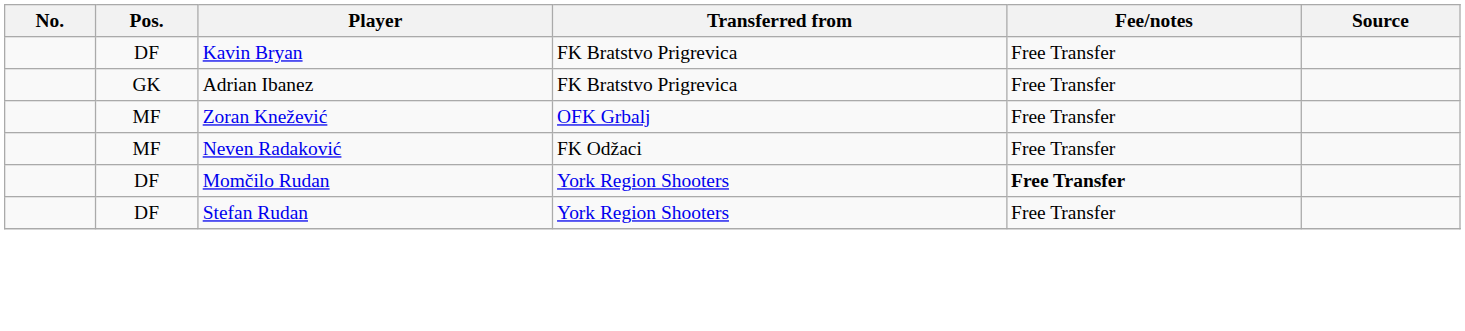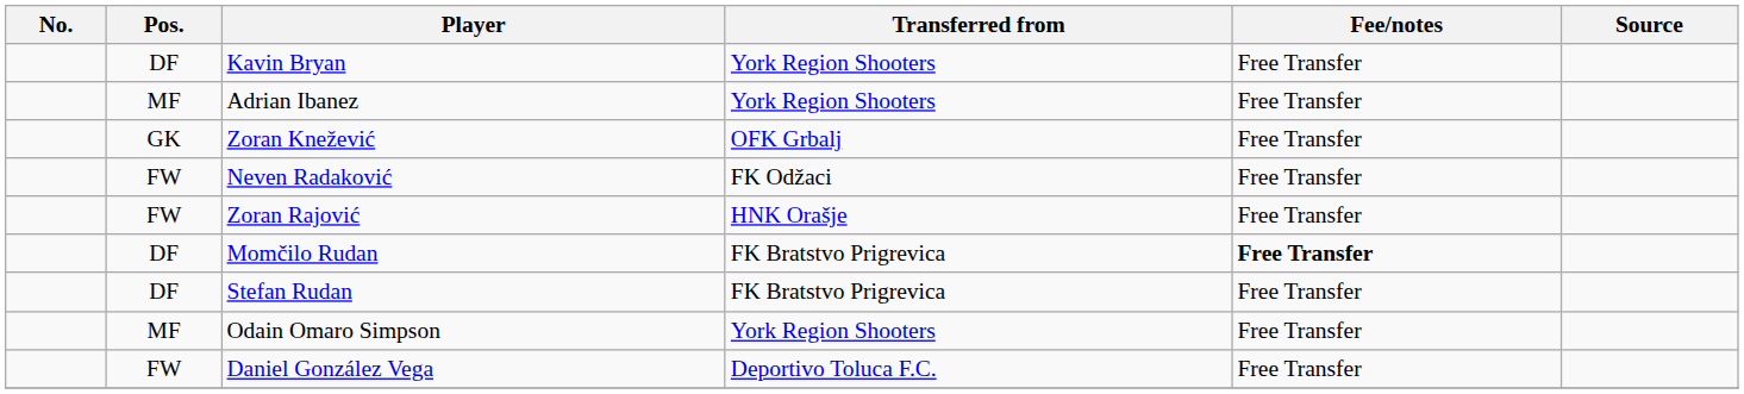 <table class="wikitable sortable" style="width:90%; text-align:center; font-size:95%; text-align:left;">
 <tr>
 <th><strong>No.</strong></th>
 <th><strong>Pos.</strong></th>
 <th><strong>Player</strong></th>
 <th><strong>Transferred from</strong></th>
 <th><strong>Fee/notes</strong></th>
 <th><strong>Source</strong></th>
 </tr>
 <tr>
 <td align=center></td>
 <td align=center>DF</td>
 <td> <a href='#'>Kavin Bryan</a></td>
-<td> FK Bratstvo Prigrevica</td>
+<td> <a href='#'>York Region Shooters</a></td>
+<td>Free Transfer</td>
+<td></td>
+</tr>
+<tr>
+<td align=center></td>
+<td align=center>MF</td>
+<td> Adrian Ibanez</td>
+<td> <a href='#'>York Region Shooters</a></td>
 <td>Free Transfer</td>
 <td></td>
 </tr>
 <tr>
 <td align=center></td>
 <td align=center>GK</td>
-<td> Adrian Ibanez</td>
+<td> <a href='#'>Zoran Knežević</a></td>
+<td> <a href='#'>OFK Grbalj</a></td>
+<td>Free Transfer</td>
+<td></td>
+</tr>
+<tr>
+<td align=center></td>
+<td align=center>FW</td>
+<td> <a href='#'>Neven Radaković</a></td>
+<td> FK Odžaci</td>
+<td>Free Transfer</td>
+<td></td>
+</tr>
+<tr>
+<td align=center></td>
+<td align=center>FW</td>
+<td> <a href='#'>Zoran Rajović</a></td>
+<td> <a href='#'>HNK Orašje</a></td>
+<td>Free Transfer</td>
+<td></td>
+</tr>
+<tr>
+<td align=center></td>
+<td align=center>DF</td>
+<td> <a href='#'>Momčilo Rudan</a></td>
+<td> FK Bratstvo Prigrevica</td>
+<td><strong>Free Transfer</strong></td>
+<td></td>
+</tr>
+<tr>
+<td align=center></td>
+<td align=center>DF</td>
+<td> <a href='#'>Stefan Rudan</a></td>
 <td> FK Bratstvo Prigrevica</td>
 <td>Free Transfer</td>
 <td></td>
 </tr>
 <tr>
 <td align=center></td>
 <td align=center>MF</td>
-<td> <a href='#'>Zoran Knežević</a></td>
-<td> <a href='#'>OFK Grbalj</a></td>
+<td> Odain Omaro Simpson</td>
+<td> <a href='#'>York Region Shooters</a></td>
 <td>Free Transfer</td>
 <td></td>
 </tr>
 <tr>
 <td align=center></td>
-<td align=center>MF</td>
-<td> <a href='#'>Neven Radaković</a></td>
-<td> FK Odžaci</td>
-<td>Free Transfer</td>
-<td></td>
-</tr>
-<tr>
-<td align=center></td>
-<td align=center>DF</td>
-<td> <a href='#'>Momčilo Rudan</a></td>
-<td> <a href='#'>York Region Shooters</a></td>
-<td><strong>Free Transfer</strong></td>
-<td></td>
-</tr>
-<tr>
-<td align=center></td>
-<td align=center>DF</td>
-<td> <a href='#'>Stefan Rudan</a></td>
-<td> <a href='#'>York Region Shooters</a></td>
+<td align=center>FW</td>
+<td> <a href='#'>Daniel González Vega</a></td>
+<td> <a href='#'>Deportivo Toluca F.C.</a></td>
 <td>Free Transfer</td>
 <td></td>
 </tr>
 <tr>
 </tr>
 </table>
